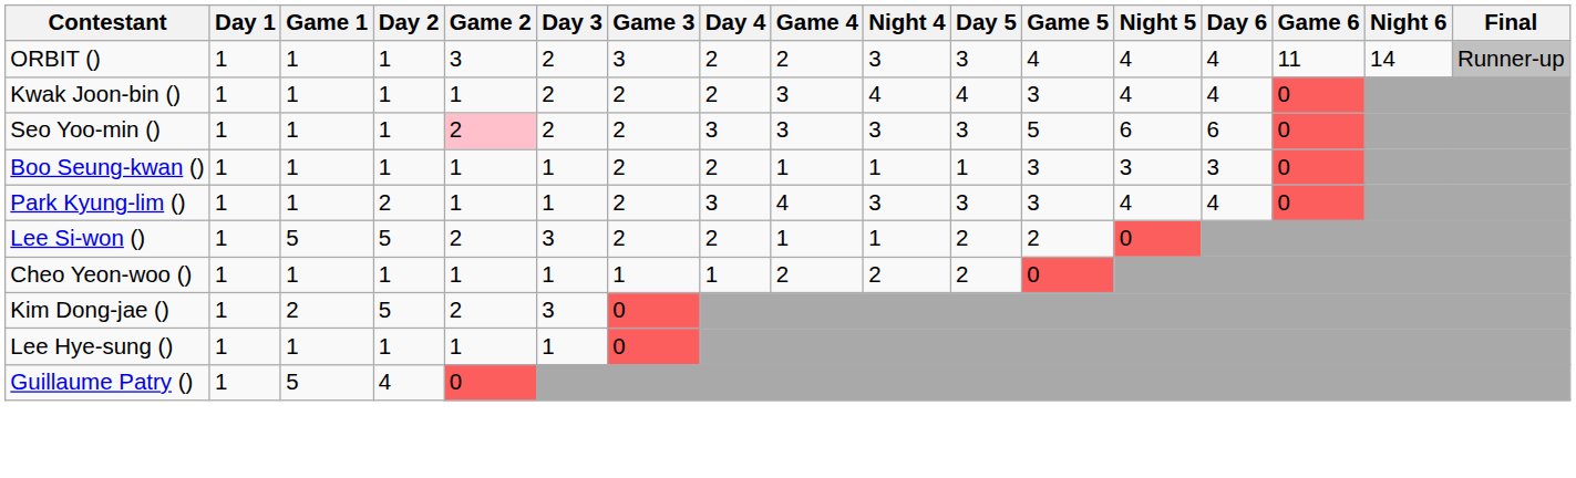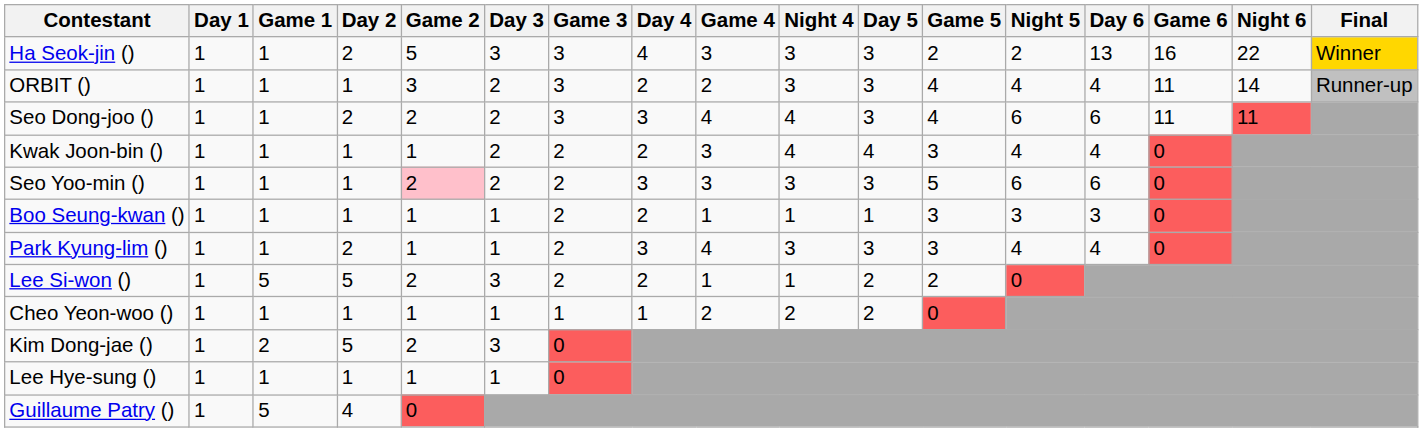 <table class="wikitable centre">
 <tr>
 <th>Contestant</th>
 <th>Day 1</th>
 <th>Game 1</th>
 <th>Day 2</th>
 <th>Game 2</th>
 <th>Day 3</th>
 <th>Game 3</th>
 <th>Day 4</th>
 <th>Game 4</th>
 <th>Night 4</th>
 <th>Day 5</th>
 <th>Game 5</th>
 <th>Night 5</th>
 <th>Day 6</th>
 <th>Game 6</th>
 <th>Night 6</th>
 <th>Final</th>
 </tr>
 <tr>
+<td><a href='#'>Ha Seok-jin</a> ()</td>
+<td>1</td>
+<td>1</td>
+<td>2</td>
+<td>5</td>
+<td>3</td>
+<td>3</td>
+<td>4</td>
+<td>3</td>
+<td>3</td>
+<td>3</td>
+<td>2</td>
+<td>2</td>
+<td>13</td>
+<td>16</td>
+<td>22</td>
+<td bgcolor="Gold">Winner</td>
+</tr>
+<tr>
 <td>ORBIT ()</td>
 <td>1</td>
 <td>1</td>
 <td>1</td>
 <td>3</td>
 <td>2</td>
 <td>3</td>
 <td>2</td>
 <td>2</td>
 <td>3</td>
 <td>3</td>
 <td>4</td>
 <td>4</td>
 <td>4</td>
 <td>11</td>
 <td>14</td>
 <td bgcolor="Silver">Runner-up</td>
+</tr>
+<tr>
+<td>Seo Dong-joo ()</td>
+<td>1</td>
+<td>1</td>
+<td>2</td>
+<td>2</td>
+<td>2</td>
+<td>3</td>
+<td>3</td>
+<td>4</td>
+<td>4</td>
+<td>3</td>
+<td>4</td>
+<td>6</td>
+<td>6</td>
+<td>11</td>
+<td bgcolor="#fc5d5d">11</td>
+<td bgcolor="darkgray"></td>
 </tr>
 <tr>
 <td>Kwak Joon-bin ()</td>
 <td>1</td>
 <td>1</td>
 <td>1</td>
 <td>1</td>
 <td>2</td>
 <td>2</td>
 <td>2</td>
 <td>3</td>
 <td>4</td>
 <td>4</td>
 <td>3</td>
 <td>4</td>
 <td>4</td>
 <td bgcolor="#fc5d5d">0</td>
 <td colspan="2" bgcolor="darkgray"></td>
 </tr>
 <tr>
 <td>Seo Yoo-min ()</td>
 <td>1</td>
 <td>1</td>
 <td>1</td>
 <td style="background: pink;">2</td>
 <td>2</td>
 <td>2</td>
 <td>3</td>
 <td>3</td>
 <td>3</td>
 <td>3</td>
 <td>5</td>
 <td>6</td>
 <td>6</td>
 <td bgcolor="#fc5d5d">0</td>
 <td colspan="2" bgcolor="darkgray"></td>
 </tr>
 <tr>
 <td><a href='#'>Boo Seung-kwan</a> ()</td>
 <td>1</td>
 <td>1</td>
 <td>1</td>
 <td>1</td>
 <td>1</td>
 <td>2</td>
 <td>2</td>
 <td>1</td>
 <td>1</td>
 <td>1</td>
 <td>3</td>
 <td>3</td>
 <td>3</td>
 <td bgcolor="#fc5d5d">0</td>
 <td colspan="2" bgcolor="darkgray"></td>
 </tr>
 <tr>
 <td><a href='#'>Park Kyung-lim</a> ()</td>
 <td>1</td>
 <td>1</td>
 <td>2</td>
 <td>1</td>
 <td>1</td>
 <td>2</td>
 <td>3</td>
 <td>4</td>
 <td>3</td>
 <td>3</td>
 <td>3</td>
 <td>4</td>
 <td>4</td>
 <td bgcolor="#fc5d5d">0</td>
 <td colspan="2" bgcolor="darkgray"></td>
 </tr>
 <tr>
 <td><a href='#'>Lee Si-won</a>  ()</td>
 <td>1</td>
 <td>5</td>
 <td>5</td>
 <td>2</td>
 <td>3</td>
 <td>2</td>
 <td>2</td>
 <td>1</td>
 <td>1</td>
 <td>2</td>
 <td>2</td>
 <td bgcolor="#fc5d5d">0</td>
 <td colspan="4" bgcolor="darkgray"></td>
 </tr>
 <tr>
 <td>Cheo Yeon-woo ()</td>
 <td>1</td>
 <td>1</td>
 <td>1</td>
 <td>1</td>
 <td>1</td>
 <td>1</td>
 <td>1</td>
 <td>2</td>
 <td>2</td>
 <td>2</td>
 <td bgcolor="#fc5d5d">0</td>
 <td colspan="5" bgcolor="darkgray"></td>
 </tr>
 <tr>
 <td>Kim Dong-jae ()</td>
 <td>1</td>
 <td>2</td>
 <td>5</td>
 <td>2</td>
 <td>3</td>
 <td bgcolor="#fc5d5d">0</td>
 <td colspan="10" bgcolor="darkgray"></td>
 </tr>
 <tr>
 <td>Lee Hye-sung ()</td>
 <td>1</td>
 <td>1</td>
 <td>1</td>
 <td>1</td>
 <td>1</td>
 <td bgcolor="#fc5d5d">0</td>
 <td colspan="10" bgcolor="darkgray"></td>
 </tr>
 <tr>
 <td><a href='#'>Guillaume Patry</a> ()</td>
 <td>1</td>
 <td>5</td>
 <td>4</td>
 <td bgcolor="#fc5d5d">0</td>
 <td colspan="12" bgcolor="darkgray"></td>
 </tr>
 </table>
